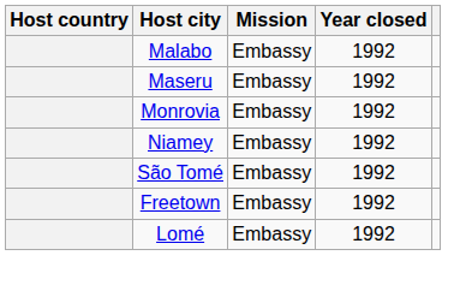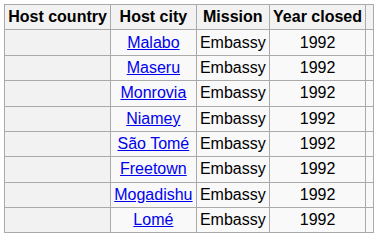 <table class="wikitable plainrowheaders" style="text-align:center;">
 <tr>
 <th scope="col">Host country</th>
 <th scope="col">Host city</th>
 <th scope="col">Mission</th>
 <th scope="col">Year closed</th>
 <th scope="col"></th>
 </tr>
 <tr>
 <th scope="row"></th>
 <td><a href='#'>Malabo</a></td>
 <td>Embassy</td>
 <td>1992</td>
 <td></td>
 </tr>
 <tr>
 <th scope="row"></th>
 <td><a href='#'>Maseru</a></td>
 <td>Embassy</td>
 <td>1992</td>
 <td></td>
 </tr>
 <tr>
 <th scope="row"></th>
 <td><a href='#'>Monrovia</a></td>
 <td>Embassy</td>
 <td>1992</td>
 <td></td>
 </tr>
 <tr>
 <th scope="row"></th>
 <td><a href='#'>Niamey</a></td>
 <td>Embassy</td>
 <td>1992</td>
 <td></td>
 </tr>
 <tr>
 <th scope="row"></th>
 <td><a href='#'>São Tomé</a></td>
 <td>Embassy</td>
 <td>1992</td>
 <td></td>
 </tr>
 <tr>
 <th scope="row"></th>
 <td><a href='#'>Freetown</a></td>
 <td>Embassy</td>
 <td>1992</td>
 <td></td>
 </tr>
 <tr>
 <th scope="row"></th>
+<td><a href='#'>Mogadishu</a></td>
+<td>Embassy</td>
+<td>1992</td>
+<td></td>
+</tr>
+<tr>
+<th scope="row"></th>
 <td><a href='#'>Lomé</a></td>
 <td>Embassy</td>
 <td>1992</td>
 <td></td>
 </tr>
 </table>
